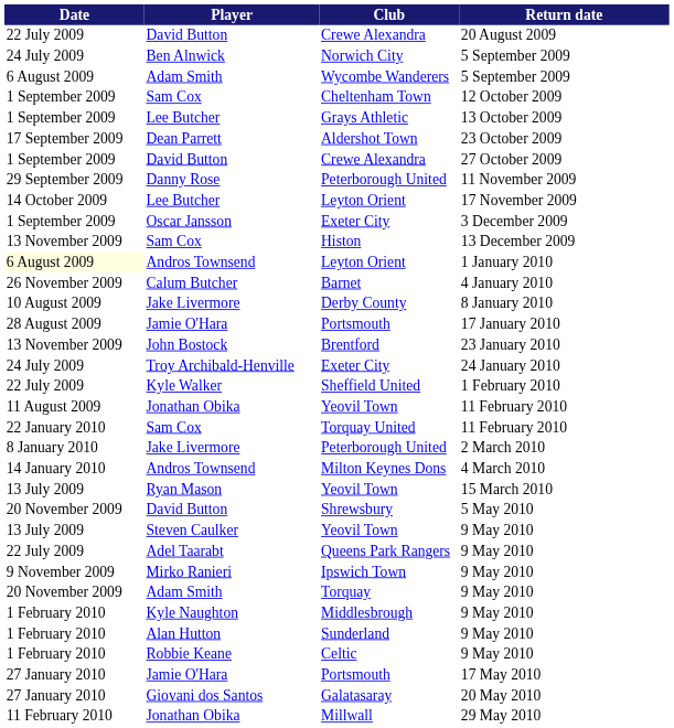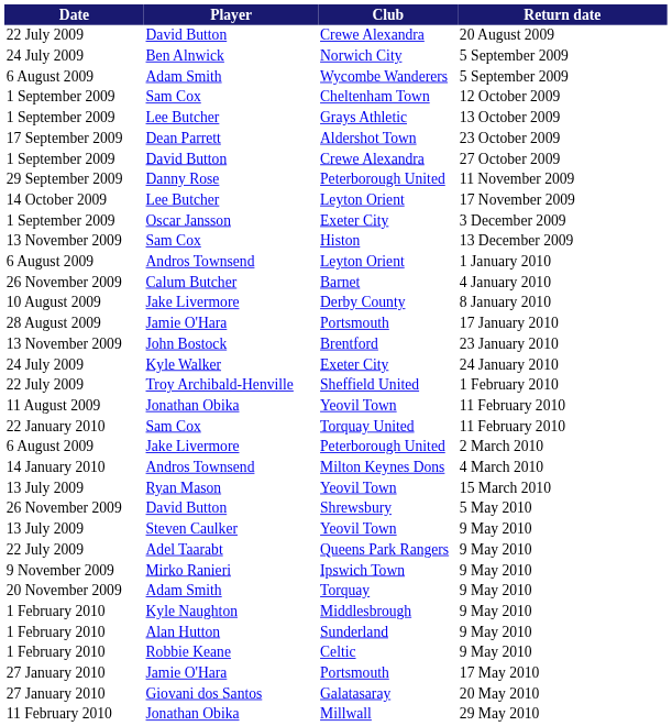 <table border="0" cellspacing="0" cellpadding="2">
 <tr style="background:#191970; color:white;">
 <th width=20%>Date</th>
 <th width=25%>Player</th>
 <th width=20%>Club</th>
 <th width=30%>Return date</th>
 </tr>
 <tr>
 <td>22 July 2009</td>
 <td> <a href='#'>David Button</a></td>
 <td><a href='#'>Crewe Alexandra</a></td>
 <td>20 August 2009</td>
 </tr>
 <tr>
 <td>24 July 2009</td>
 <td> <a href='#'>Ben Alnwick</a></td>
 <td><a href='#'>Norwich City</a></td>
 <td>5 September 2009</td>
 </tr>
 <tr>
 <td>6 August 2009</td>
 <td> <a href='#'>Adam Smith</a></td>
 <td><a href='#'>Wycombe Wanderers</a></td>
 <td>5 September 2009</td>
 </tr>
 <tr>
 <td>1 September 2009</td>
 <td> <a href='#'>Sam Cox</a></td>
 <td><a href='#'>Cheltenham Town</a></td>
 <td>12 October 2009</td>
 </tr>
 <tr>
 <td>1 September 2009</td>
 <td> <a href='#'>Lee Butcher</a></td>
 <td><a href='#'>Grays Athletic</a></td>
 <td>13 October 2009</td>
 </tr>
 <tr>
 <td>17 September 2009</td>
 <td> <a href='#'>Dean Parrett</a></td>
 <td><a href='#'>Aldershot Town</a></td>
 <td>23 October 2009</td>
 </tr>
 <tr>
 <td>1 September 2009</td>
 <td> <a href='#'>David Button</a></td>
 <td><a href='#'>Crewe Alexandra</a></td>
 <td>27 October 2009</td>
 </tr>
 <tr>
 <td>29 September 2009</td>
 <td> <a href='#'>Danny Rose</a></td>
 <td><a href='#'>Peterborough United</a></td>
 <td>11 November 2009</td>
 </tr>
 <tr>
 <td>14 October 2009</td>
 <td> <a href='#'>Lee Butcher</a></td>
 <td><a href='#'>Leyton Orient</a></td>
 <td>17 November 2009</td>
 </tr>
 <tr>
 <td>1 September 2009</td>
 <td> <a href='#'>Oscar Jansson</a></td>
 <td><a href='#'>Exeter City</a></td>
 <td>3 December 2009</td>
 </tr>
 <tr>
 <td>13 November 2009</td>
 <td> <a href='#'>Sam Cox</a></td>
 <td><a href='#'>Histon</a></td>
 <td>13 December 2009</td>
 </tr>
 <tr>
-<td style="background: lightyellow;">6 August 2009</td>
+<td>6 August 2009</td>
 <td> <a href='#'>Andros Townsend</a></td>
 <td><a href='#'>Leyton Orient</a></td>
 <td>1 January 2010</td>
 </tr>
 <tr>
 <td>26 November 2009</td>
 <td> <a href='#'>Calum Butcher</a></td>
 <td><a href='#'>Barnet</a></td>
 <td>4 January 2010</td>
 </tr>
 <tr>
 <td>10 August 2009</td>
 <td> <a href='#'>Jake Livermore</a></td>
 <td><a href='#'>Derby County</a></td>
 <td>8 January 2010</td>
 </tr>
 <tr>
 <td>28 August 2009</td>
 <td> <a href='#'>Jamie O'Hara</a></td>
 <td><a href='#'>Portsmouth</a></td>
 <td>17 January 2010</td>
 </tr>
 <tr>
 <td>13 November 2009</td>
 <td> <a href='#'>John Bostock</a></td>
 <td><a href='#'>Brentford</a></td>
 <td>23 January 2010</td>
 </tr>
 <tr>
 <td>24 July 2009</td>
-<td> <a href='#'>Troy Archibald-Henville</a></td>
+<td> <a href='#'>Kyle Walker</a></td>
 <td><a href='#'>Exeter City</a></td>
 <td>24 January 2010</td>
 </tr>
 <tr>
 <td>22 July 2009</td>
-<td> <a href='#'>Kyle Walker</a></td>
+<td> <a href='#'>Troy Archibald-Henville</a></td>
 <td><a href='#'>Sheffield United</a></td>
 <td>1 February 2010</td>
 </tr>
 <tr>
 <td>11 August 2009</td>
 <td> <a href='#'>Jonathan Obika</a></td>
 <td><a href='#'>Yeovil Town</a></td>
 <td>11 February 2010</td>
 </tr>
 <tr>
 <td>22 January 2010</td>
 <td> <a href='#'>Sam Cox</a></td>
 <td><a href='#'>Torquay United</a></td>
 <td>11 February 2010</td>
 </tr>
 <tr>
-<td>8 January 2010</td>
+<td>6 August 2009</td>
 <td> <a href='#'>Jake Livermore</a></td>
 <td><a href='#'>Peterborough United</a></td>
 <td>2 March 2010</td>
 </tr>
 <tr>
 <td>14 January 2010</td>
 <td> <a href='#'>Andros Townsend</a></td>
 <td><a href='#'>Milton Keynes Dons</a></td>
 <td>4 March 2010</td>
 </tr>
 <tr>
 <td>13 July 2009</td>
 <td> <a href='#'>Ryan Mason</a></td>
 <td><a href='#'>Yeovil Town</a></td>
 <td>15 March 2010</td>
 </tr>
 <tr>
-<td>20 November 2009</td>
+<td>26 November 2009</td>
 <td> <a href='#'>David Button</a></td>
 <td><a href='#'>Shrewsbury</a></td>
 <td>5 May 2010</td>
 </tr>
 <tr>
 <td>13 July 2009</td>
 <td> <a href='#'>Steven Caulker</a></td>
 <td><a href='#'>Yeovil Town</a></td>
 <td>9 May 2010</td>
 </tr>
 <tr>
 <td>22 July 2009</td>
 <td> <a href='#'>Adel Taarabt</a></td>
 <td><a href='#'>Queens Park Rangers</a></td>
 <td>9 May 2010</td>
 </tr>
 <tr>
 <td>9 November 2009</td>
 <td> <a href='#'>Mirko Ranieri</a></td>
 <td><a href='#'>Ipswich Town</a></td>
 <td>9 May 2010</td>
 </tr>
 <tr>
 <td>20 November 2009</td>
 <td> <a href='#'>Adam Smith</a></td>
 <td><a href='#'>Torquay</a></td>
 <td>9 May 2010</td>
 </tr>
 <tr>
 <td>1 February 2010</td>
 <td> <a href='#'>Kyle Naughton</a></td>
 <td><a href='#'>Middlesbrough</a></td>
 <td>9 May 2010</td>
 </tr>
 <tr>
 <td>1 February 2010</td>
 <td> <a href='#'>Alan Hutton</a></td>
 <td><a href='#'>Sunderland</a></td>
 <td>9 May 2010</td>
 </tr>
 <tr>
 <td>1 February 2010</td>
 <td> <a href='#'>Robbie Keane</a></td>
 <td><a href='#'>Celtic</a></td>
 <td>9 May 2010</td>
 </tr>
 <tr>
 <td>27 January 2010</td>
 <td> <a href='#'>Jamie O'Hara</a></td>
 <td><a href='#'>Portsmouth</a></td>
 <td>17 May 2010</td>
 </tr>
 <tr>
 <td>27 January 2010</td>
 <td> <a href='#'>Giovani dos Santos</a></td>
 <td><a href='#'>Galatasaray</a></td>
 <td>20 May 2010</td>
 </tr>
 <tr>
 <td>11 February 2010</td>
 <td> <a href='#'>Jonathan Obika</a></td>
 <td><a href='#'>Millwall</a></td>
 <td>29 May 2010</td>
 </tr>
 </table>
